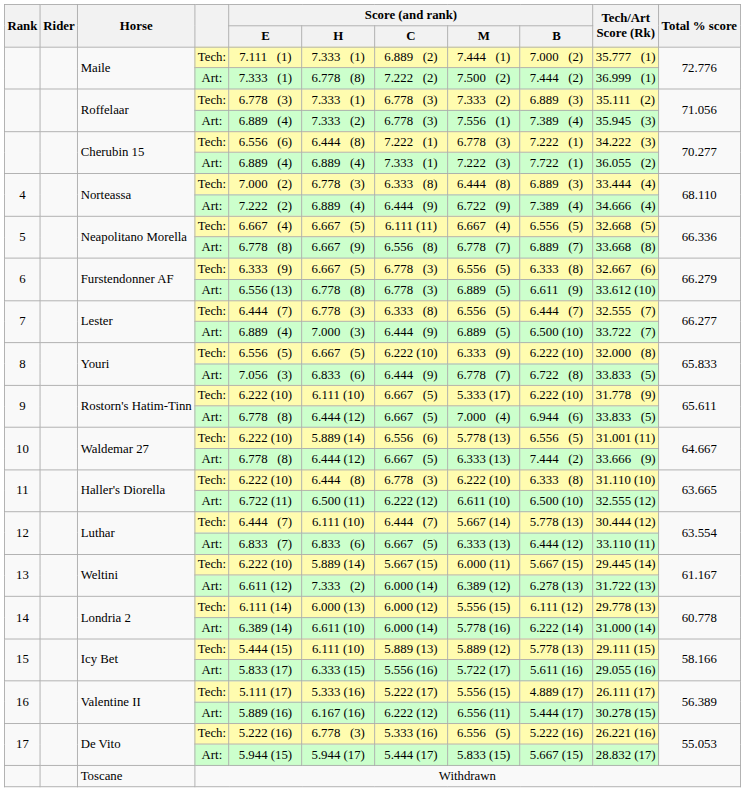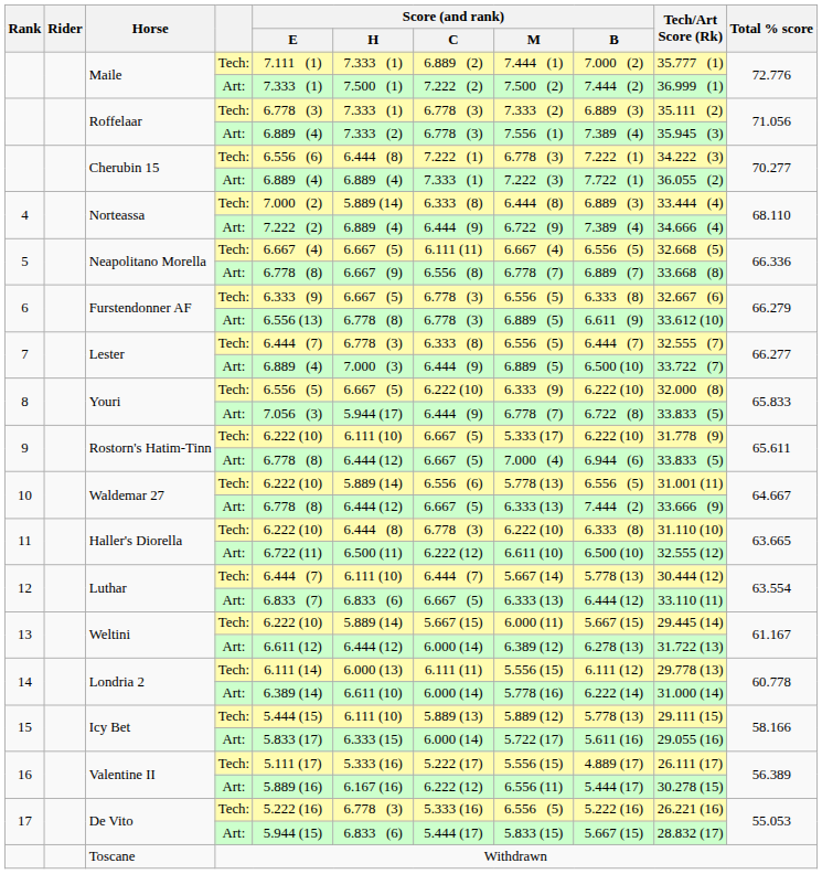 <table class="wikitable" style="text-align:center; font-size:90%">
 <tr>
 <th rowspan=2>Rank</th>
 <th rowspan=2>Rider</th>
 <th rowspan=2>Horse</th>
 <th rowspan=2></th>
 <th colspan=5>Score (and rank)</th>
 <th rowspan=2>Tech/Art<br>Score (Rk)</th>
 <th rowspan=2>Total % score</th>
 </tr>
 <tr>
 <th width=75>E</th>
 <th width=75>H</th>
 <th width=75>C</th>
 <th width=75>M</th>
 <th width=75>B</th>
 </tr>
 <tr>
 <td rowspan="2"></td>
 <td align=left rowspan="2"></td>
 <td align=left rowspan="2">Maile</td>
 <td bgcolor="fffcaf">Tech:</td>
 <td bgcolor="fffcaf">7.111   (1)</td>
 <td bgcolor="fffcaf">7.333   (1)</td>
 <td bgcolor="fffcaf">6.889   (2)</td>
 <td bgcolor="fffcaf">7.444   (1)</td>
 <td bgcolor="fffcaf">7.000   (2)</td>
 <td bgcolor="fffcaf">35.777   (1)</td>
 <td rowspan="2">72.776</td>
 </tr>
 <tr>
 <td bgcolor="ccffcc">Art:</td>
 <td bgcolor="ccffcc">7.333   (1)</td>
-<td bgcolor="ccffcc">6.778   (8)</td>
+<td bgcolor="ccffcc">7.500   (1)</td>
 <td bgcolor="ccffcc">7.222   (2)</td>
 <td bgcolor="ccffcc">7.500   (2)</td>
 <td bgcolor="ccffcc">7.444   (2)</td>
 <td bgcolor="ccffcc">36.999   (1)</td>
 </tr>
 <tr>
 <td rowspan="2"></td>
 <td align=left rowspan="2"></td>
 <td align=left rowspan="2">Roffelaar</td>
 <td bgcolor="fffcaf">Tech:</td>
 <td bgcolor="fffcaf">6.778   (3)</td>
 <td bgcolor="fffcaf">7.333   (1)</td>
 <td bgcolor="fffcaf">6.778   (3)</td>
 <td bgcolor="fffcaf">7.333   (2)</td>
 <td bgcolor="fffcaf">6.889   (3)</td>
 <td bgcolor="fffcaf">35.111   (2)</td>
 <td rowspan="2">71.056</td>
 </tr>
 <tr>
 <td bgcolor="ccffcc">Art:</td>
 <td bgcolor="ccffcc">6.889   (4)</td>
 <td bgcolor="ccffcc">7.333   (2)</td>
 <td bgcolor="ccffcc">6.778   (3)</td>
 <td bgcolor="ccffcc">7.556   (1)</td>
 <td bgcolor="ccffcc">7.389   (4)</td>
 <td bgcolor="ccffcc">35.945   (3)</td>
 </tr>
 <tr>
 <td rowspan="2"></td>
 <td align=left rowspan="2"></td>
 <td align=left rowspan="2">Cherubin 15</td>
 <td bgcolor="fffcaf">Tech:</td>
 <td bgcolor="fffcaf">6.556   (6)</td>
 <td bgcolor="fffcaf">6.444   (8)</td>
 <td bgcolor="fffcaf">7.222   (1)</td>
 <td bgcolor="fffcaf">6.778   (3)</td>
 <td bgcolor="fffcaf">7.222   (1)</td>
 <td bgcolor="fffcaf">34.222   (3)</td>
 <td rowspan="2">70.277</td>
 </tr>
 <tr>
 <td bgcolor="ccffcc">Art:</td>
 <td bgcolor="ccffcc">6.889   (4)</td>
 <td bgcolor="ccffcc">6.889   (4)</td>
 <td bgcolor="ccffcc">7.333   (1)</td>
 <td bgcolor="ccffcc">7.222   (3)</td>
 <td bgcolor="ccffcc">7.722   (1)</td>
 <td bgcolor="ccffcc">36.055   (2)</td>
 </tr>
 <tr>
 <td rowspan="2">4</td>
 <td align=left rowspan="2"></td>
 <td align=left rowspan="2">Norteassa</td>
 <td bgcolor="fffcaf">Tech:</td>
 <td bgcolor="fffcaf">7.000   (2)</td>
-<td bgcolor="fffcaf">6.778   (3)</td>
+<td bgcolor="fffcaf">5.889 (14)</td>
 <td bgcolor="fffcaf">6.333   (8)</td>
 <td bgcolor="fffcaf">6.444   (8)</td>
 <td bgcolor="fffcaf">6.889   (3)</td>
 <td bgcolor="fffcaf">33.444   (4)</td>
 <td rowspan="2">68.110</td>
 </tr>
 <tr>
 <td bgcolor="ccffcc">Art:</td>
 <td bgcolor="ccffcc">7.222   (2)</td>
 <td bgcolor="ccffcc">6.889   (4)</td>
 <td bgcolor="ccffcc">6.444   (9)</td>
 <td bgcolor="ccffcc">6.722   (9)</td>
 <td bgcolor="ccffcc">7.389   (4)</td>
 <td bgcolor="ccffcc">34.666   (4)</td>
 </tr>
 <tr>
 <td rowspan="2">5</td>
 <td align=left rowspan="2"></td>
 <td align=left rowspan="2">Neapolitano Morella</td>
 <td bgcolor="fffcaf">Tech:</td>
 <td bgcolor="fffcaf">6.667   (4)</td>
 <td bgcolor="fffcaf">6.667   (5)</td>
 <td bgcolor="fffcaf">6.111 (11)</td>
 <td bgcolor="fffcaf">6.667   (4)</td>
 <td bgcolor="fffcaf">6.556   (5)</td>
 <td bgcolor="fffcaf">32.668   (5)</td>
 <td rowspan="2">66.336</td>
 </tr>
 <tr>
 <td bgcolor="ccffcc">Art:</td>
 <td bgcolor="ccffcc">6.778   (8)</td>
 <td bgcolor="ccffcc">6.667   (9)</td>
 <td bgcolor="ccffcc">6.556   (8)</td>
 <td bgcolor="ccffcc">6.778   (7)</td>
 <td bgcolor="ccffcc">6.889   (7)</td>
 <td bgcolor="ccffcc">33.668   (8)</td>
 </tr>
 <tr>
 <td rowspan="2">6</td>
 <td align=left rowspan="2"></td>
 <td align=left rowspan="2">Furstendonner AF</td>
 <td bgcolor="fffcaf">Tech:</td>
 <td bgcolor="fffcaf">6.333   (9)</td>
 <td bgcolor="fffcaf">6.667   (5)</td>
 <td bgcolor="fffcaf">6.778   (3)</td>
 <td bgcolor="fffcaf">6.556   (5)</td>
 <td bgcolor="fffcaf">6.333   (8)</td>
 <td bgcolor="fffcaf">32.667   (6)</td>
 <td rowspan="2">66.279</td>
 </tr>
 <tr>
 <td bgcolor="ccffcc">Art:</td>
 <td bgcolor="ccffcc">6.556 (13)</td>
 <td bgcolor="ccffcc">6.778   (8)</td>
 <td bgcolor="ccffcc">6.778   (3)</td>
 <td bgcolor="ccffcc">6.889   (5)</td>
 <td bgcolor="ccffcc">6.611   (9)</td>
 <td bgcolor="ccffcc">33.612 (10)</td>
 </tr>
 <tr>
 <td rowspan="2">7</td>
 <td align=left rowspan="2"></td>
 <td align=left rowspan="2">Lester</td>
 <td bgcolor="fffcaf">Tech:</td>
 <td bgcolor="fffcaf">6.444   (7)</td>
 <td bgcolor="fffcaf">6.778   (3)</td>
 <td bgcolor="fffcaf">6.333   (8)</td>
 <td bgcolor="fffcaf">6.556   (5)</td>
 <td bgcolor="fffcaf">6.444   (7)</td>
 <td bgcolor="fffcaf">32.555   (7)</td>
 <td rowspan="2">66.277</td>
 </tr>
 <tr>
 <td bgcolor="ccffcc">Art:</td>
 <td bgcolor="ccffcc">6.889   (4)</td>
 <td bgcolor="ccffcc">7.000   (3)</td>
 <td bgcolor="ccffcc">6.444   (9)</td>
 <td bgcolor="ccffcc">6.889   (5)</td>
 <td bgcolor="ccffcc">6.500 (10)</td>
 <td bgcolor="ccffcc">33.722   (7)</td>
 </tr>
 <tr>
 <td rowspan="2">8</td>
 <td align=left rowspan="2"></td>
 <td align=left rowspan="2">Youri</td>
 <td bgcolor="fffcaf">Tech:</td>
 <td bgcolor="fffcaf">6.556   (5)</td>
 <td bgcolor="fffcaf">6.667   (5)</td>
 <td bgcolor="fffcaf">6.222 (10)</td>
 <td bgcolor="fffcaf">6.333   (9)</td>
 <td bgcolor="fffcaf">6.222 (10)</td>
 <td bgcolor="fffcaf">32.000   (8)</td>
 <td rowspan="2">65.833</td>
 </tr>
 <tr>
 <td bgcolor="ccffcc">Art:</td>
 <td bgcolor="ccffcc">7.056   (3)</td>
-<td bgcolor="ccffcc">6.833   (6)</td>
+<td bgcolor="ccffcc">5.944 (17)</td>
 <td bgcolor="ccffcc">6.444   (9)</td>
 <td bgcolor="ccffcc">6.778   (7)</td>
 <td bgcolor="ccffcc">6.722   (8)</td>
 <td bgcolor="ccffcc">33.833   (5)</td>
 </tr>
 <tr>
 <td rowspan="2">9</td>
 <td align=left rowspan="2"></td>
 <td align=left rowspan="2">Rostorn's Hatim-Tinn</td>
 <td bgcolor="fffcaf">Tech:</td>
 <td bgcolor="fffcaf">6.222 (10)</td>
 <td bgcolor="fffcaf">6.111 (10)</td>
 <td bgcolor="fffcaf">6.667   (5)</td>
 <td bgcolor="fffcaf">5.333 (17)</td>
 <td bgcolor="fffcaf">6.222 (10)</td>
 <td bgcolor="fffcaf">31.778   (9)</td>
 <td rowspan="2">65.611</td>
 </tr>
 <tr>
 <td bgcolor="ccffcc">Art:</td>
 <td bgcolor="ccffcc">6.778   (8)</td>
 <td bgcolor="ccffcc">6.444 (12)</td>
 <td bgcolor="ccffcc">6.667   (5)</td>
 <td bgcolor="ccffcc">7.000   (4)</td>
 <td bgcolor="ccffcc">6.944   (6)</td>
 <td bgcolor="ccffcc">33.833   (5)</td>
 </tr>
 <tr>
 <td rowspan="2">10</td>
 <td align=left rowspan="2"></td>
 <td align=left rowspan="2">Waldemar 27</td>
 <td bgcolor="fffcaf">Tech:</td>
 <td bgcolor="fffcaf">6.222 (10)</td>
 <td bgcolor="fffcaf">5.889 (14)</td>
 <td bgcolor="fffcaf">6.556   (6)</td>
 <td bgcolor="fffcaf">5.778 (13)</td>
 <td bgcolor="fffcaf">6.556   (5)</td>
 <td bgcolor="fffcaf">31.001 (11)</td>
 <td rowspan="2">64.667</td>
 </tr>
 <tr>
 <td bgcolor="ccffcc">Art:</td>
 <td bgcolor="ccffcc">6.778   (8)</td>
 <td bgcolor="ccffcc">6.444 (12)</td>
 <td bgcolor="ccffcc">6.667   (5)</td>
 <td bgcolor="ccffcc">6.333 (13)</td>
 <td bgcolor="ccffcc">7.444   (2)</td>
 <td bgcolor="ccffcc">33.666   (9)</td>
 </tr>
 <tr>
 <td rowspan="2">11</td>
 <td align=left rowspan="2"></td>
 <td align=left rowspan="2">Haller's Diorella</td>
 <td bgcolor="fffcaf">Tech:</td>
 <td bgcolor="fffcaf">6.222 (10)</td>
 <td bgcolor="fffcaf">6.444   (8)</td>
 <td bgcolor="fffcaf">6.778   (3)</td>
 <td bgcolor="fffcaf">6.222 (10)</td>
 <td bgcolor="fffcaf">6.333   (8)</td>
 <td bgcolor="fffcaf">31.110 (10)</td>
 <td rowspan="2">63.665</td>
 </tr>
 <tr>
 <td bgcolor="ccffcc">Art:</td>
 <td bgcolor="ccffcc">6.722 (11)</td>
 <td bgcolor="ccffcc">6.500 (11)</td>
 <td bgcolor="ccffcc">6.222 (12)</td>
 <td bgcolor="ccffcc">6.611 (10)</td>
 <td bgcolor="ccffcc">6.500 (10)</td>
 <td bgcolor="ccffcc">32.555 (12)</td>
 </tr>
 <tr>
 <td rowspan="2">12</td>
 <td align=left rowspan="2"></td>
 <td align=left rowspan="2">Luthar</td>
 <td bgcolor="fffcaf">Tech:</td>
 <td bgcolor="fffcaf">6.444   (7)</td>
 <td bgcolor="fffcaf">6.111 (10)</td>
 <td bgcolor="fffcaf">6.444   (7)</td>
 <td bgcolor="fffcaf">5.667 (14)</td>
 <td bgcolor="fffcaf">5.778 (13)</td>
 <td bgcolor="fffcaf">30.444 (12)</td>
 <td rowspan="2">63.554</td>
 </tr>
 <tr>
 <td bgcolor="ccffcc">Art:</td>
 <td bgcolor="ccffcc">6.833   (7)</td>
 <td bgcolor="ccffcc">6.833   (6)</td>
 <td bgcolor="ccffcc">6.667   (5)</td>
 <td bgcolor="ccffcc">6.333 (13)</td>
 <td bgcolor="ccffcc">6.444 (12)</td>
 <td bgcolor="ccffcc">33.110 (11)</td>
 </tr>
 <tr>
 <td rowspan="2">13</td>
 <td align=left rowspan="2"></td>
 <td align=left rowspan="2">Weltini</td>
 <td bgcolor="fffcaf">Tech:</td>
 <td bgcolor="fffcaf">6.222 (10)</td>
 <td bgcolor="fffcaf">5.889 (14)</td>
 <td bgcolor="fffcaf">5.667 (15)</td>
 <td bgcolor="fffcaf">6.000 (11)</td>
 <td bgcolor="fffcaf">5.667 (15)</td>
 <td bgcolor="fffcaf">29.445 (14)</td>
 <td rowspan="2">61.167</td>
 </tr>
 <tr>
 <td bgcolor="ccffcc">Art:</td>
 <td bgcolor="ccffcc">6.611 (12)</td>
-<td bgcolor="ccffcc">7.333   (2)</td>
+<td bgcolor="ccffcc">6.444 (12)</td>
 <td bgcolor="ccffcc">6.000 (14)</td>
 <td bgcolor="ccffcc">6.389 (12)</td>
 <td bgcolor="ccffcc">6.278 (13)</td>
 <td bgcolor="ccffcc">31.722 (13)</td>
 </tr>
 <tr>
 <td rowspan="2">14</td>
 <td align=left rowspan="2"></td>
 <td align=left rowspan="2">Londria 2</td>
 <td bgcolor="fffcaf">Tech:</td>
 <td bgcolor="fffcaf">6.111 (14)</td>
 <td bgcolor="fffcaf">6.000 (13)</td>
-<td bgcolor="fffcaf">6.000 (12)</td>
+<td bgcolor="fffcaf">6.111 (11)</td>
 <td bgcolor="fffcaf">5.556 (15)</td>
 <td bgcolor="fffcaf">6.111 (12)</td>
 <td bgcolor="fffcaf">29.778 (13)</td>
 <td rowspan="2">60.778</td>
 </tr>
 <tr>
 <td bgcolor="ccffcc">Art:</td>
 <td bgcolor="ccffcc">6.389 (14)</td>
 <td bgcolor="ccffcc">6.611 (10)</td>
 <td bgcolor="ccffcc">6.000 (14)</td>
 <td bgcolor="ccffcc">5.778 (16)</td>
 <td bgcolor="ccffcc">6.222 (14)</td>
 <td bgcolor="ccffcc">31.000 (14)</td>
 </tr>
 <tr>
 <td rowspan="2">15</td>
 <td align=left rowspan="2"></td>
 <td align=left rowspan="2">Icy Bet</td>
 <td bgcolor="fffcaf">Tech:</td>
 <td bgcolor="fffcaf">5.444 (15)</td>
 <td bgcolor="fffcaf">6.111 (10)</td>
 <td bgcolor="fffcaf">5.889 (13)</td>
 <td bgcolor="fffcaf">5.889 (12)</td>
 <td bgcolor="fffcaf">5.778 (13)</td>
 <td bgcolor="fffcaf">29.111 (15)</td>
 <td rowspan="2">58.166</td>
 </tr>
 <tr>
 <td bgcolor="ccffcc">Art:</td>
 <td bgcolor="ccffcc">5.833 (17)</td>
 <td bgcolor="ccffcc">6.333 (15)</td>
-<td bgcolor="ccffcc">5.556 (16)</td>
+<td bgcolor="ccffcc">6.000 (14)</td>
 <td bgcolor="ccffcc">5.722 (17)</td>
 <td bgcolor="ccffcc">5.611 (16)</td>
 <td bgcolor="ccffcc">29.055 (16)</td>
 </tr>
 <tr>
 <td rowspan="2">16</td>
 <td align=left rowspan="2"></td>
 <td align=left rowspan="2">Valentine II</td>
 <td bgcolor="fffcaf">Tech:</td>
 <td bgcolor="fffcaf">5.111 (17)</td>
 <td bgcolor="fffcaf">5.333 (16)</td>
 <td bgcolor="fffcaf">5.222 (17)</td>
 <td bgcolor="fffcaf">5.556 (15)</td>
 <td bgcolor="fffcaf">4.889 (17)</td>
 <td bgcolor="fffcaf">26.111 (17)</td>
 <td rowspan="2">56.389</td>
 </tr>
 <tr>
 <td bgcolor="ccffcc">Art:</td>
 <td bgcolor="ccffcc">5.889 (16)</td>
 <td bgcolor="ccffcc">6.167 (16)</td>
 <td bgcolor="ccffcc">6.222 (12)</td>
 <td bgcolor="ccffcc">6.556 (11)</td>
 <td bgcolor="ccffcc">5.444 (17)</td>
 <td bgcolor="ccffcc">30.278 (15)</td>
 </tr>
 <tr>
 <td rowspan="2">17</td>
 <td align=left rowspan="2"></td>
 <td align=left rowspan="2">De Vito</td>
 <td bgcolor="fffcaf">Tech:</td>
 <td bgcolor="fffcaf">5.222 (16)</td>
 <td bgcolor="fffcaf">6.778   (3)</td>
 <td bgcolor="fffcaf">5.333 (16)</td>
 <td bgcolor="fffcaf">6.556   (5)</td>
 <td bgcolor="fffcaf">5.222 (16)</td>
 <td bgcolor="fffcaf">26.221 (16)</td>
 <td rowspan="2">55.053</td>
 </tr>
 <tr>
 <td bgcolor="ccffcc">Art:</td>
 <td bgcolor="ccffcc">5.944 (15)</td>
-<td bgcolor="ccffcc">5.944 (17)</td>
+<td bgcolor="ccffcc">6.833   (6)</td>
 <td bgcolor="ccffcc">5.444 (17)</td>
 <td bgcolor="ccffcc">5.833 (15)</td>
 <td bgcolor="ccffcc">5.667 (15)</td>
 <td bgcolor="ccffcc">28.832 (17)</td>
 </tr>
 <tr>
 <td></td>
 <td align=left></td>
 <td align=left>Toscane</td>
 <td colspan = "8">Withdrawn</td>
 </tr>
 </table>
